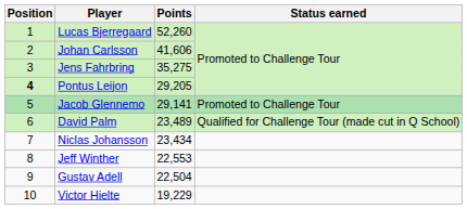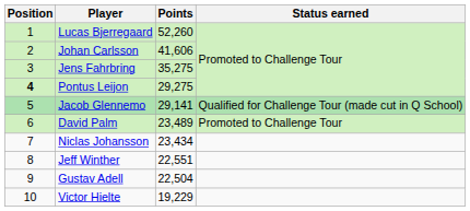 <table class=wikitable>
 <tr>
 <th>Position</th>
 <th>Player</th>
 <th>Points</th>
 <th>Status earned</th>
 </tr>
 <tr style="background:#D0F0C0;">
 <td align=center>1</td>
 <td> <a href='#'>Lucas Bjerregaard</a></td>
 <td align=center>52,260</td>
 <td rowspan=4>Promoted to Challenge Tour</td>
 </tr>
 <tr style="background:#D0F0C0;">
 <td align=center>2</td>
 <td> <a href='#'>Johan Carlsson</a></td>
 <td align=center>41,606</td>
 </tr>
 <tr style="background:#D0F0C0;">
 <td align=center>3</td>
 <td> <a href='#'>Jens Fahrbring</a></td>
 <td align=center>35,275</td>
 </tr>
 <tr style="background:#D0F0C0;">
 <td align=center><strong>4</strong></td>
 <td> <a href='#'>Pontus Leijon</a></td>
-<td align=center>29,205</td>
+<td align=center>29,275</td>
 </tr>
 <tr style="background:#ACE1AF;">
 <td align=center>5</td>
 <td> <a href='#'>Jacob Glennemo</a></td>
 <td align=center>29,141</td>
-<td>Promoted to Challenge Tour</td>
+<td>Qualified for Challenge Tour (made cut in Q School)</td>
 </tr>
 <tr style="background:#D0F0C0;">
 <td align=center>6</td>
 <td> <a href='#'>David Palm</a></td>
 <td align=center>23,489</td>
-<td>Qualified for Challenge Tour (made cut in Q School)</td>
+<td>Promoted to Challenge Tour</td>
 </tr>
 <tr>
 <td align=center>7</td>
 <td> <a href='#'>Niclas Johansson</a></td>
 <td align=center>23,434</td>
 <td></td>
 </tr>
 <tr>
 <td align=center>8</td>
 <td> <a href='#'>Jeff Winther</a></td>
-<td align=center>22,553</td>
+<td align=center>22,551</td>
 <td></td>
 </tr>
 <tr>
 <td align=center>9</td>
 <td> <a href='#'>Gustav Adell</a></td>
 <td align=center>22,504</td>
 <td></td>
 </tr>
 <tr>
 <td align=center>10</td>
 <td> <a href='#'>Victor Hielte</a></td>
 <td align=center>19,229</td>
 <td></td>
 </tr>
 </table>
